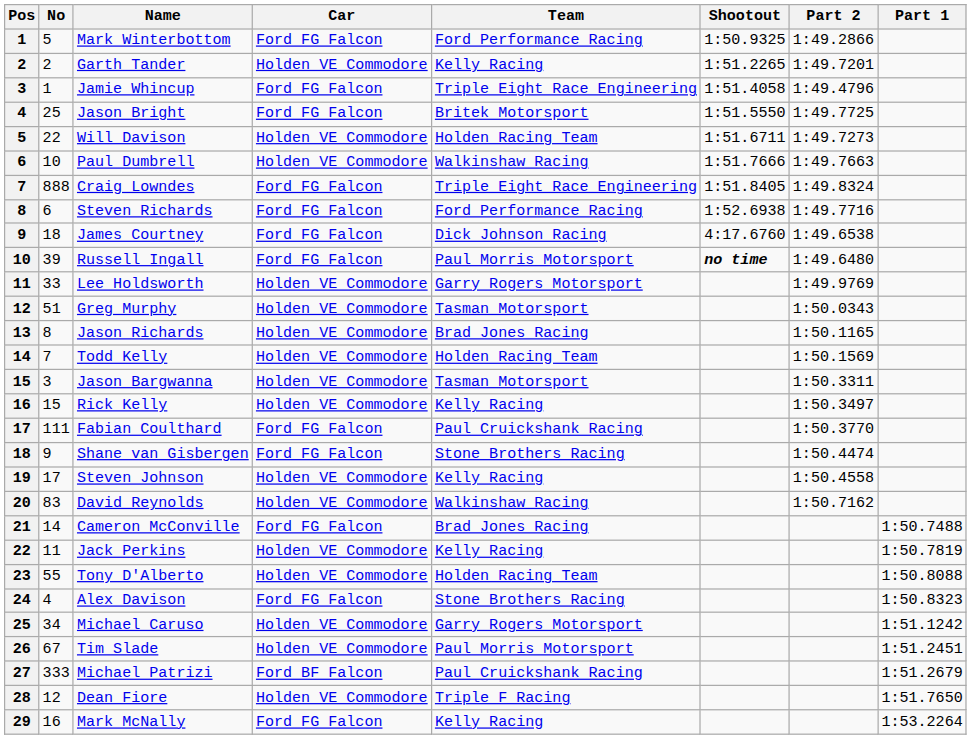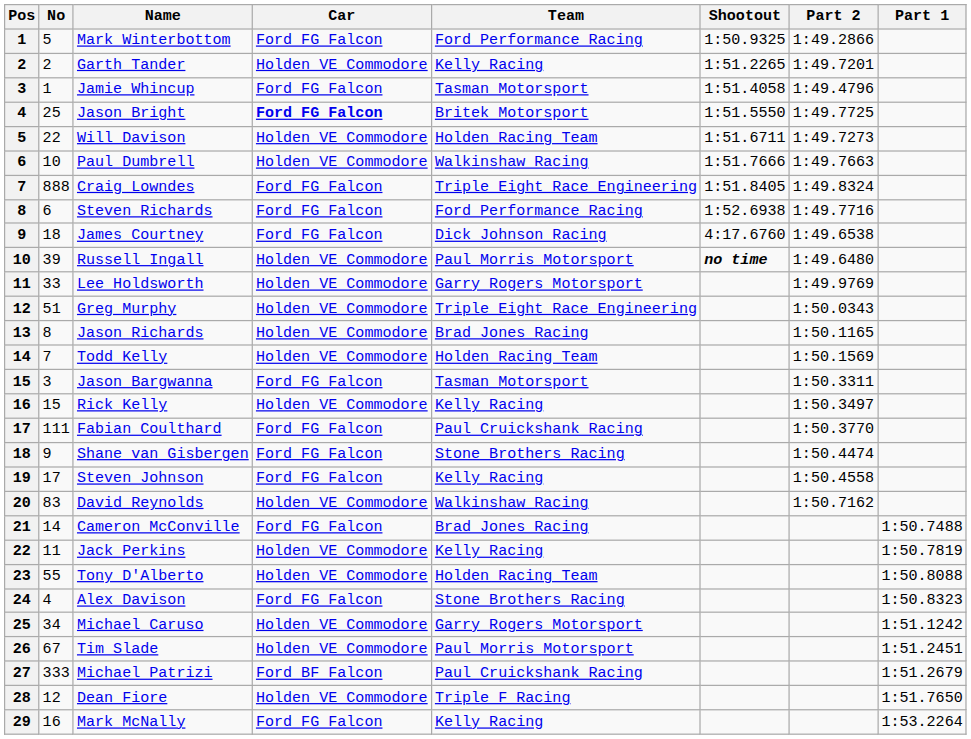 <table class="wikitable" style="font-size: 95%;">
 <tr>
 <th>Pos</th>
 <th>No</th>
 <th>Name</th>
 <th>Car</th>
 <th>Team</th>
 <th>Shootout</th>
 <th>Part 2</th>
 <th>Part 1</th>
 </tr>
 <tr>
 <th>1</th>
 <td>5</td>
 <td><a href='#'>Mark Winterbottom</a></td>
 <td><a href='#'>Ford FG Falcon</a></td>
 <td><a href='#'>Ford Performance Racing</a></td>
 <td>1:50.9325</td>
 <td>1:49.2866</td>
 <td></td>
 </tr>
 <tr>
 <th>2</th>
 <td>2</td>
 <td><a href='#'>Garth Tander</a></td>
 <td><a href='#'>Holden VE Commodore</a></td>
 <td><a href='#'>Kelly Racing</a></td>
 <td>1:51.2265</td>
 <td>1:49.7201</td>
 <td></td>
 </tr>
 <tr>
 <th>3</th>
 <td>1</td>
 <td><a href='#'>Jamie Whincup</a></td>
 <td><a href='#'>Ford FG Falcon</a></td>
-<td><a href='#'>Triple Eight Race Engineering</a></td>
+<td><a href='#'>Tasman Motorsport</a></td>
 <td>1:51.4058</td>
 <td>1:49.4796</td>
 <td></td>
 </tr>
 <tr>
 <th>4</th>
 <td>25</td>
 <td><a href='#'>Jason Bright</a></td>
-<td><a href='#'>Ford FG Falcon</a></td>
+<td><strong><a href='#'>Ford FG Falcon</a></strong></td>
 <td><a href='#'>Britek Motorsport</a></td>
 <td>1:51.5550</td>
 <td>1:49.7725</td>
 <td></td>
 </tr>
 <tr>
 <th>5</th>
 <td>22</td>
 <td><a href='#'>Will Davison</a></td>
 <td><a href='#'>Holden VE Commodore</a></td>
 <td><a href='#'>Holden Racing Team</a></td>
 <td>1:51.6711</td>
 <td>1:49.7273</td>
 <td></td>
 </tr>
 <tr>
 <th>6</th>
 <td>10</td>
 <td><a href='#'>Paul Dumbrell</a></td>
 <td><a href='#'>Holden VE Commodore</a></td>
 <td><a href='#'>Walkinshaw Racing</a></td>
 <td>1:51.7666</td>
 <td>1:49.7663</td>
 <td></td>
 </tr>
 <tr>
 <th>7</th>
 <td>888</td>
 <td><a href='#'>Craig Lowndes</a></td>
 <td><a href='#'>Ford FG Falcon</a></td>
 <td><a href='#'>Triple Eight Race Engineering</a></td>
 <td>1:51.8405</td>
 <td>1:49.8324</td>
 <td></td>
 </tr>
 <tr>
 <th>8</th>
 <td>6</td>
 <td><a href='#'>Steven Richards</a></td>
 <td><a href='#'>Ford FG Falcon</a></td>
 <td><a href='#'>Ford Performance Racing</a></td>
 <td>1:52.6938</td>
 <td>1:49.7716</td>
 <td></td>
 </tr>
 <tr>
 <th>9</th>
 <td>18</td>
 <td><a href='#'>James Courtney</a></td>
 <td><a href='#'>Ford FG Falcon</a></td>
 <td><a href='#'>Dick Johnson Racing</a></td>
 <td>4:17.6760</td>
 <td>1:49.6538</td>
 <td></td>
 </tr>
 <tr>
 <th>10</th>
 <td>39</td>
 <td><a href='#'>Russell Ingall</a></td>
-<td><a href='#'>Ford FG Falcon</a></td>
+<td><a href='#'>Holden VE Commodore</a></td>
 <td><a href='#'>Paul Morris Motorsport</a></td>
 <td><strong><em>no time</em></strong></td>
 <td>1:49.6480</td>
 <td></td>
 </tr>
 <tr>
 <th>11</th>
 <td>33</td>
 <td><a href='#'>Lee Holdsworth</a></td>
 <td><a href='#'>Holden VE Commodore</a></td>
 <td><a href='#'>Garry Rogers Motorsport</a></td>
 <td></td>
 <td>1:49.9769</td>
 <td></td>
 </tr>
 <tr>
 <th>12</th>
 <td>51</td>
 <td><a href='#'>Greg Murphy</a></td>
 <td><a href='#'>Holden VE Commodore</a></td>
-<td><a href='#'>Tasman Motorsport</a></td>
+<td><a href='#'>Triple Eight Race Engineering</a></td>
 <td></td>
 <td>1:50.0343</td>
 <td></td>
 </tr>
 <tr>
 <th>13</th>
 <td>8</td>
 <td><a href='#'>Jason Richards</a></td>
 <td><a href='#'>Holden VE Commodore</a></td>
 <td><a href='#'>Brad Jones Racing</a></td>
 <td></td>
 <td>1:50.1165</td>
 <td></td>
 </tr>
 <tr>
 <th>14</th>
 <td>7</td>
 <td><a href='#'>Todd Kelly</a></td>
 <td><a href='#'>Holden VE Commodore</a></td>
 <td><a href='#'>Holden Racing Team</a></td>
 <td></td>
 <td>1:50.1569</td>
 <td></td>
 </tr>
 <tr>
 <th>15</th>
 <td>3</td>
 <td><a href='#'>Jason Bargwanna</a></td>
-<td><a href='#'>Holden VE Commodore</a></td>
+<td><a href='#'>Ford FG Falcon</a></td>
 <td><a href='#'>Tasman Motorsport</a></td>
 <td></td>
 <td>1:50.3311</td>
 <td></td>
 </tr>
 <tr>
 <th>16</th>
 <td>15</td>
 <td><a href='#'>Rick Kelly</a></td>
 <td><a href='#'>Holden VE Commodore</a></td>
 <td><a href='#'>Kelly Racing</a></td>
 <td></td>
 <td>1:50.3497</td>
 <td></td>
 </tr>
 <tr>
 <th>17</th>
 <td>111</td>
 <td><a href='#'>Fabian Coulthard</a></td>
 <td><a href='#'>Ford FG Falcon</a></td>
 <td><a href='#'>Paul Cruickshank Racing</a></td>
 <td></td>
 <td>1:50.3770</td>
 <td></td>
 </tr>
 <tr>
 <th>18</th>
 <td>9</td>
 <td><a href='#'>Shane van Gisbergen</a></td>
 <td><a href='#'>Ford FG Falcon</a></td>
 <td><a href='#'>Stone Brothers Racing</a></td>
 <td></td>
 <td>1:50.4474</td>
 <td></td>
 </tr>
 <tr>
 <th>19</th>
 <td>17</td>
 <td><a href='#'>Steven Johnson</a></td>
-<td><a href='#'>Holden VE Commodore</a></td>
+<td><a href='#'>Ford FG Falcon</a></td>
 <td><a href='#'>Kelly Racing</a></td>
 <td></td>
 <td>1:50.4558</td>
 <td></td>
 </tr>
 <tr>
 <th>20</th>
 <td>83</td>
 <td><a href='#'>David Reynolds</a></td>
 <td><a href='#'>Holden VE Commodore</a></td>
 <td><a href='#'>Walkinshaw Racing</a></td>
 <td></td>
 <td>1:50.7162</td>
 <td></td>
 </tr>
 <tr>
 <th>21</th>
 <td>14</td>
 <td><a href='#'>Cameron McConville</a></td>
 <td><a href='#'>Ford FG Falcon</a></td>
 <td><a href='#'>Brad Jones Racing</a></td>
 <td></td>
 <td></td>
 <td>1:50.7488</td>
 </tr>
 <tr>
 <th>22</th>
 <td>11</td>
 <td><a href='#'>Jack Perkins</a></td>
 <td><a href='#'>Holden VE Commodore</a></td>
 <td><a href='#'>Kelly Racing</a></td>
 <td></td>
 <td></td>
 <td>1:50.7819</td>
 </tr>
 <tr>
 <th>23</th>
 <td>55</td>
 <td><a href='#'>Tony D'Alberto</a></td>
 <td><a href='#'>Holden VE Commodore</a></td>
 <td><a href='#'>Holden Racing Team</a></td>
 <td></td>
 <td></td>
 <td>1:50.8088</td>
 </tr>
 <tr>
 <th>24</th>
 <td>4</td>
 <td><a href='#'>Alex Davison</a></td>
 <td><a href='#'>Ford FG Falcon</a></td>
 <td><a href='#'>Stone Brothers Racing</a></td>
 <td></td>
 <td></td>
 <td>1:50.8323</td>
 </tr>
 <tr>
 <th>25</th>
 <td>34</td>
 <td><a href='#'>Michael Caruso</a></td>
 <td><a href='#'>Holden VE Commodore</a></td>
 <td><a href='#'>Garry Rogers Motorsport</a></td>
 <td></td>
 <td></td>
 <td>1:51.1242</td>
 </tr>
 <tr>
 <th>26</th>
 <td>67</td>
 <td><a href='#'>Tim Slade</a></td>
 <td><a href='#'>Holden VE Commodore</a></td>
 <td><a href='#'>Paul Morris Motorsport</a></td>
 <td></td>
 <td></td>
 <td>1:51.2451</td>
 </tr>
 <tr>
 <th>27</th>
 <td>333</td>
 <td><a href='#'>Michael Patrizi</a></td>
 <td><a href='#'>Ford BF Falcon</a></td>
 <td><a href='#'>Paul Cruickshank Racing</a></td>
 <td></td>
 <td></td>
 <td>1:51.2679</td>
 </tr>
 <tr>
 <th>28</th>
 <td>12</td>
 <td><a href='#'>Dean Fiore</a></td>
 <td><a href='#'>Holden VE Commodore</a></td>
 <td><a href='#'>Triple F Racing</a></td>
 <td></td>
 <td></td>
 <td>1:51.7650</td>
 </tr>
 <tr>
 <th>29</th>
 <td>16</td>
 <td><a href='#'>Mark McNally</a></td>
 <td><a href='#'>Ford FG Falcon</a></td>
 <td><a href='#'>Kelly Racing</a></td>
 <td></td>
 <td></td>
 <td>1:53.2264</td>
 </tr>
 </table>
